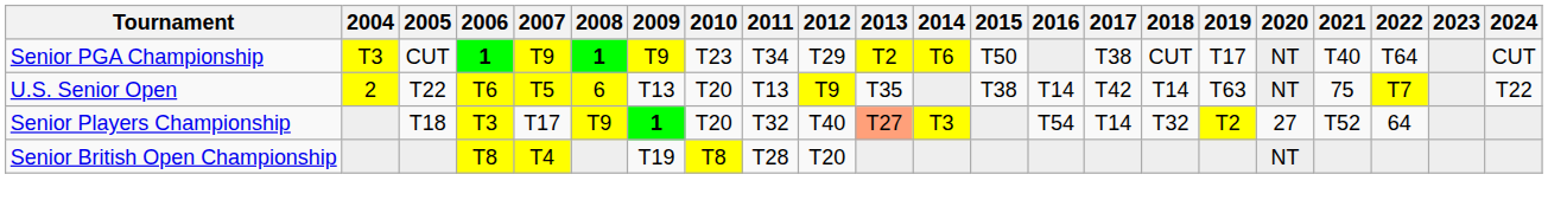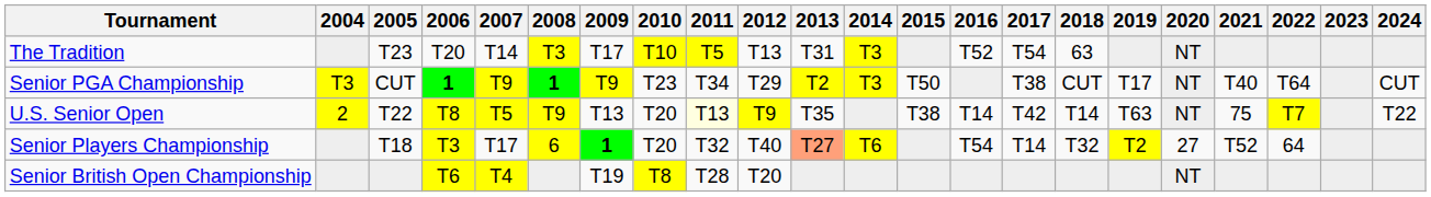 <table class="wikitable" style="font-size:95%;text-align:center;">
 <tr>
 <th>Tournament</th>
 <th>2004</th>
 <th>2005</th>
 <th>2006</th>
 <th>2007</th>
 <th>2008</th>
 <th>2009</th>
 <th>2010</th>
 <th>2011</th>
 <th>2012</th>
 <th>2013</th>
 <th>2014</th>
 <th>2015</th>
 <th>2016</th>
 <th>2017</th>
 <th>2018</th>
 <th>2019</th>
 <th>2020</th>
 <th>2021</th>
 <th>2022</th>
 <th>2023</th>
 <th>2024</th>
 </tr>
 <tr>
+<td align=left><a href='#'>The Tradition</a></td>
+<td style="background:#eeeeee;"></td>
+<td>T23</td>
+<td>T20</td>
+<td>T14</td>
+<td style="background:yellow;">T3</td>
+<td>T17</td>
+<td style="background:yellow;">T10</td>
+<td style="background:yellow;">T5</td>
+<td>T13</td>
+<td>T31</td>
+<td style="background:yellow;">T3</td>
+<td style="background:#eeeeee;"></td>
+<td>T52</td>
+<td>T54</td>
+<td>63</td>
+<td style="background:#eeeeee;"></td>
+<td style="background:#eeeeee;">NT</td>
+<td style="background:#eeeeee;"></td>
+<td style="background:#eeeeee;"></td>
+<td style="background:#eeeeee;"></td>
+<td style="background:#eeeeee;"></td>
+</tr>
+<tr>
 <td align=left><a href='#'>Senior PGA Championship</a></td>
 <td style="background:yellow;">T3</td>
 <td>CUT</td>
 <td style="background:lime;"><strong>1</strong></td>
 <td style="background:yellow;">T9</td>
 <td style="background:lime;"><strong>1</strong></td>
 <td style="background:yellow;">T9</td>
 <td>T23</td>
 <td>T34</td>
 <td>T29</td>
 <td style="background:yellow;">T2</td>
-<td style="background:yellow;">T6</td>
+<td style="background:yellow;">T3</td>
 <td>T50</td>
 <td style="background:#eeeeee;"></td>
 <td>T38</td>
 <td>CUT</td>
 <td>T17</td>
 <td style="background:#eeeeee;">NT</td>
 <td>T40</td>
 <td>T64</td>
 <td style="background:#eeeeee;"></td>
 <td>CUT</td>
 </tr>
 <tr>
 <td align=left><a href='#'>U.S. Senior Open</a></td>
 <td style="background:yellow;">2</td>
 <td>T22</td>
-<td style="background:yellow;">T6</td>
+<td style="background:yellow;">T8</td>
 <td style="background:yellow;">T5</td>
-<td style="background:yellow;">6</td>
+<td style="background:yellow;">T9</td>
 <td>T13</td>
 <td>T20</td>
-<td>T13</td>
+<td style="background: lightyellow;">T13</td>
 <td style="background:yellow;">T9</td>
 <td>T35</td>
 <td style="background:#eeeeee;"></td>
 <td>T38</td>
 <td>T14</td>
 <td>T42</td>
 <td>T14</td>
 <td>T63</td>
 <td style="background:#eeeeee;">NT</td>
 <td>75</td>
 <td style="background:yellow;">T7</td>
 <td style="background:#eeeeee;"></td>
 <td>T22</td>
 </tr>
 <tr>
 <td align=left><a href='#'>Senior Players Championship</a></td>
 <td style="background:#eeeeee;"></td>
 <td>T18</td>
 <td style="background:yellow;">T3</td>
 <td>T17</td>
-<td style="background:yellow;">T9</td>
+<td style="background:yellow;">6</td>
 <td style="background:lime;"><strong>1</strong></td>
 <td>T20</td>
 <td>T32</td>
 <td>T40</td>
 <td style="background: lightsalmon;">T27</td>
-<td style="background:yellow;">T3</td>
+<td style="background:yellow;">T6</td>
 <td style="background:#eeeeee;"></td>
 <td>T54</td>
 <td>T14</td>
 <td>T32</td>
 <td style="background:yellow;">T2</td>
 <td>27</td>
 <td>T52</td>
 <td>64</td>
 <td style="background:#eeeeee;"></td>
 <td style="background:#eeeeee;"></td>
 </tr>
 <tr>
 <td align=left><a href='#'>Senior British Open Championship</a></td>
 <td style="background:#eeeeee;"></td>
 <td style="background:#eeeeee;"></td>
-<td style="background:yellow;">T8</td>
+<td style="background:yellow;">T6</td>
 <td style="background:yellow;">T4</td>
 <td style="background:#eeeeee;"></td>
 <td>T19</td>
 <td style="background:yellow;">T8</td>
 <td>T28</td>
 <td>T20</td>
 <td style="background:#eeeeee;"></td>
 <td style="background:#eeeeee;"></td>
 <td style="background:#eeeeee;"></td>
 <td style="background:#eeeeee;"></td>
 <td style="background:#eeeeee;"></td>
 <td style="background:#eeeeee;"></td>
 <td style="background:#eeeeee;"></td>
 <td style="background:#eeeeee;">NT</td>
 <td style="background:#eeeeee;"></td>
 <td style="background:#eeeeee;"></td>
 <td style="background:#eeeeee;"></td>
 <td style="background:#eeeeee;"></td>
 </tr>
 </table>
